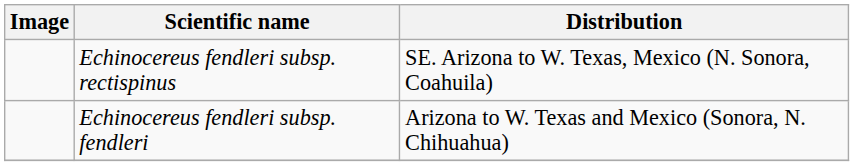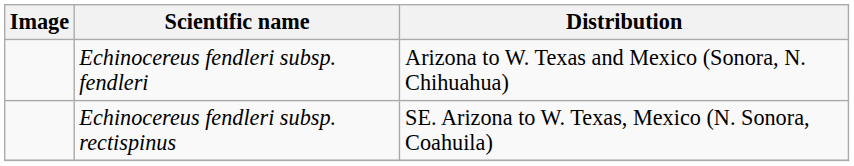 <table class="wikitable">
 <tr>
 <th>Image</th>
 <th>Scientific name</th>
 <th>Distribution</th>
 </tr>
 <tr>
 <td></td>
+<td><em>Echinocereus fendleri subsp. fendleri</em></td>
+<td>Arizona to W. Texas and Mexico (Sonora, N. Chihuahua)</td>
+</tr>
+<tr>
+<td></td>
 <td><em>Echinocereus fendleri subsp. rectispinus</em>  </td>
 <td>SE. Arizona to W. Texas, Mexico (N. Sonora, Coahuila)</td>
 </tr>
 <tr>
-<td></td>
-<td><em>Echinocereus fendleri subsp. fendleri</em></td>
-<td>Arizona to W. Texas and Mexico (Sonora, N. Chihuahua)</td>
-</tr>
-<tr>
 </tr>
 </table>
